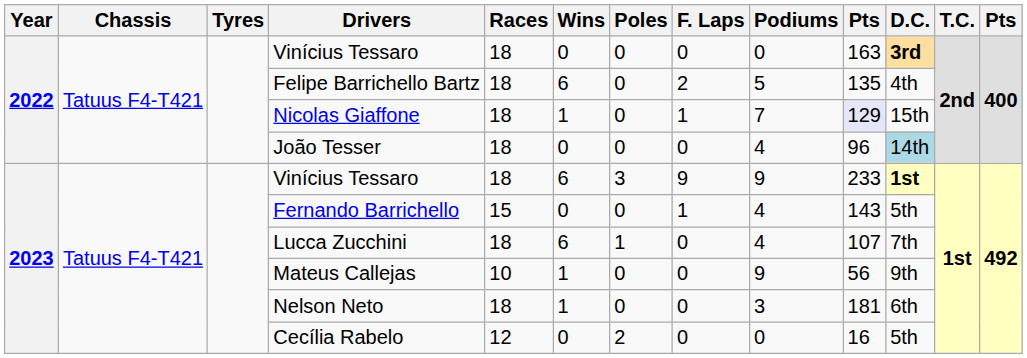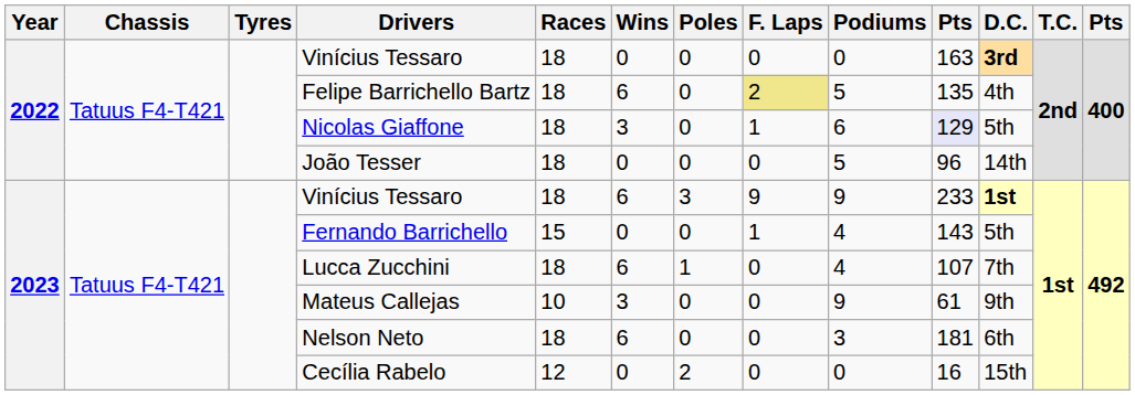 <table class="wikitable">
 <tr>
 <th>Year</th>
 <th>Chassis</th>
 <th>Tyres</th>
 <th>Drivers</th>
 <th>Races</th>
 <th>Wins</th>
 <th>Poles</th>
 <th>F. Laps</th>
 <th>Podiums</th>
 <th>Pts</th>
 <th>D.C.</th>
 <th>T.C.</th>
 <th>Pts</th>
 </tr>
 <tr>
 <th rowspan="4"><a href='#'>2022</a></th>
 <td rowspan="4"><a href='#'>Tatuus F4-T421</a></td>
 <td rowspan="4"></td>
 <td> Vinícius Tessaro</td>
 <td>18</td>
 <td>0</td>
 <td>0</td>
 <td>0</td>
 <td>0</td>
 <td>163</td>
 <td style="background:#FFDF9F;"><strong>3rd</strong></td>
 <th rowspan="4" style="background:#DFDFDF;">2nd</th>
 <th rowspan="4" style="background:#DFDFDF;">400</th>
 </tr>
 <tr>
 <td> Felipe Barrichello Bartz</td>
 <td>18</td>
 <td>6</td>
 <td>0</td>
-<td>2</td>
+<td style="background: khaki;">2</td>
 <td>5</td>
 <td>135</td>
 <td>4th</td>
 </tr>
 <tr>
 <td> <a href='#'>Nicolas Giaffone</a></td>
 <td>18</td>
-<td>1</td>
+<td>3</td>
 <td>0</td>
 <td>1</td>
-<td>7</td>
+<td>6</td>
 <td style="background: lavender;">129</td>
-<td>15th</td>
+<td>5th</td>
 </tr>
 <tr>
 <td> João Tesser</td>
 <td>18</td>
 <td>0</td>
 <td>0</td>
 <td>0</td>
-<td>4</td>
+<td>5</td>
 <td>96</td>
-<td style="background: lightblue;">14th</td>
+<td>14th</td>
 </tr>
 <tr>
 <th rowspan="6"><a href='#'>2023</a></th>
 <td rowspan="6"><a href='#'>Tatuus F4-T421</a></td>
 <td rowspan="6"></td>
 <td> Vinícius Tessaro</td>
 <td>18</td>
 <td>6</td>
 <td>3</td>
 <td>9</td>
 <td>9</td>
 <td>233</td>
 <td style="background:#FFFFBF;"><strong>1st</strong></td>
 <th rowspan="6" style="background:#FFFFBF;">1st</th>
 <th rowspan="6" style="background:#FFFFBF;">492</th>
 </tr>
 <tr>
 <td> <a href='#'>Fernando Barrichello</a></td>
 <td>15</td>
 <td>0</td>
 <td>0</td>
 <td>1</td>
 <td>4</td>
 <td>143</td>
 <td>5th</td>
 </tr>
 <tr>
 <td> Lucca Zucchini</td>
 <td>18</td>
 <td>6</td>
 <td>1</td>
 <td>0</td>
 <td>4</td>
 <td>107</td>
 <td>7th</td>
 </tr>
 <tr>
 <td> Mateus Callejas</td>
 <td>10</td>
-<td>1</td>
+<td>3</td>
 <td>0</td>
 <td>0</td>
 <td>9</td>
-<td>56</td>
+<td>61</td>
 <td>9th</td>
 </tr>
 <tr>
 <td> Nelson Neto</td>
 <td>18</td>
-<td>1</td>
+<td>6</td>
 <td>0</td>
 <td>0</td>
 <td>3</td>
 <td>181</td>
 <td>6th</td>
 </tr>
 <tr>
 <td> Cecília Rabelo</td>
 <td>12</td>
 <td>0</td>
 <td>2</td>
 <td>0</td>
 <td>0</td>
 <td>16</td>
-<td>5th</td>
+<td>15th</td>
 </tr>
 </table>
